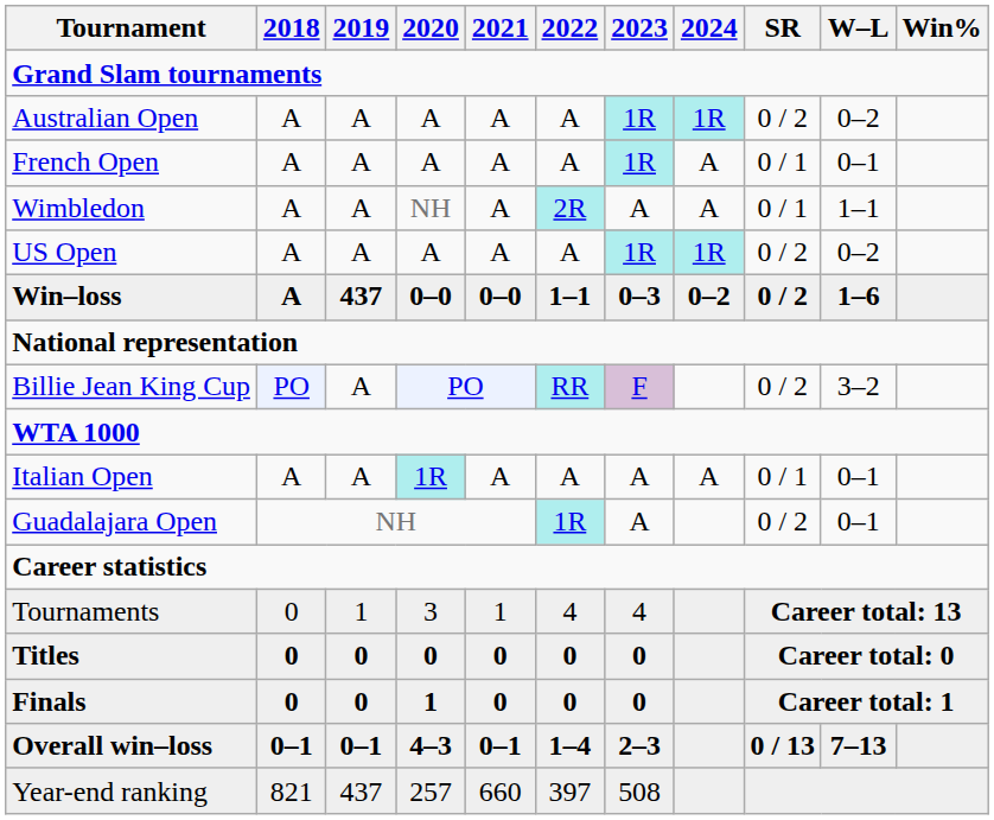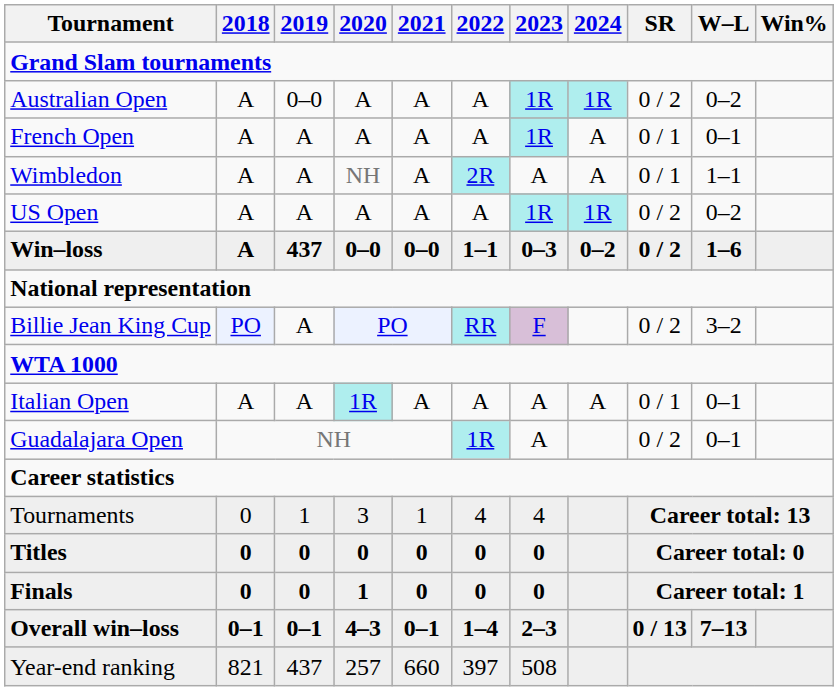 <table class="wikitable" style="text-align:center">
 <tr>
 <th>Tournament</th>
 <th><a href='#'>2018</a></th>
 <th><a href='#'>2019</a></th>
 <th><a href='#'>2020</a></th>
 <th><a href='#'>2021</a></th>
 <th><a href='#'>2022</a></th>
 <th><a href='#'>2023</a></th>
 <th><a href='#'>2024</a></th>
 <th>SR</th>
 <th>W–L</th>
 <th>Win%</th>
 </tr>
 <tr>
 <td colspan="11" align="left"><strong><a href='#'>Grand Slam tournaments</a></strong></td>
 </tr>
 <tr>
 <td align="left"><a href='#'>Australian Open</a></td>
 <td>A</td>
-<td>A</td>
+<td>0–0</td>
 <td>A</td>
 <td>A</td>
 <td>A</td>
 <td bgcolor=afeeee><a href='#'>1R</a></td>
 <td bgcolor=afeeee><a href='#'>1R</a></td>
 <td>0 / 2</td>
 <td>0–2</td>
 <td></td>
 </tr>
 <tr>
 <td align="left"><a href='#'>French Open</a></td>
 <td>A</td>
 <td>A</td>
 <td>A</td>
 <td>A</td>
 <td>A</td>
 <td bgcolor=afeeee><a href='#'>1R</a></td>
 <td>A</td>
 <td>0 / 1</td>
 <td>0–1</td>
 <td></td>
 </tr>
 <tr>
 <td align="left"><a href='#'>Wimbledon</a></td>
 <td>A</td>
 <td>A</td>
 <td style="color:#767676">NH</td>
 <td>A</td>
 <td bgcolor="afeeee"><a href='#'>2R</a></td>
 <td>A</td>
 <td>A</td>
 <td>0 / 1</td>
 <td>1–1</td>
 <td></td>
 </tr>
 <tr>
 <td align="left"><a href='#'>US Open</a></td>
 <td>A</td>
 <td>A</td>
 <td>A</td>
 <td>A</td>
 <td>A</td>
 <td bgcolor=afeeee><a href='#'>1R</a></td>
 <td bgcolor=afeeee><a href='#'>1R</a></td>
 <td>0 / 2</td>
 <td>0–2</td>
 <td></td>
 </tr>
 <tr style="background:#efefef;font-weight:bold">
 <td align="left">Win–loss</td>
 <td>A</td>
 <td>437</td>
 <td>0–0</td>
 <td>0–0</td>
 <td>1–1</td>
 <td>0–3</td>
 <td>0–2</td>
 <td>0 / 2</td>
 <td>1–6</td>
 <td></td>
 </tr>
 <tr>
 <td colspan="11" align="left"><strong>National representation</strong></td>
 </tr>
 <tr>
 <td align=left><a href='#'>Billie Jean King Cup</a></td>
 <td bgcolor=ecf2ff><a href='#'>PO</a></td>
 <td>A</td>
 <td colspan="2" bgcolor=ecf2ff><a href='#'>PO</a></td>
 <td bgcolor=afeeee><a href='#'>RR</a></td>
 <td style=background:thistle><a href='#'>F</a></td>
 <td></td>
 <td>0 / 2</td>
 <td>3–2</td>
 <td></td>
 </tr>
 <tr>
 <td colspan="11" align="left"><strong><a href='#'>WTA 1000</a></strong></td>
 </tr>
 <tr>
 <td align="left"><a href='#'>Italian Open</a></td>
 <td>A</td>
 <td>A</td>
 <td bgcolor="afeeee"><a href='#'>1R</a></td>
 <td>A</td>
 <td>A</td>
 <td>A</td>
 <td>A</td>
 <td>0 / 1</td>
 <td>0–1</td>
 <td></td>
 </tr>
 <tr>
 <td align="left"><a href='#'>Guadalajara Open</a></td>
 <td colspan="4" style=color:#767676>NH</td>
 <td bgcolor="afeeee"><a href='#'>1R</a></td>
 <td>A</td>
 <td></td>
 <td>0 / 2</td>
 <td>0–1</td>
 <td></td>
 </tr>
 <tr>
 <td colspan="11" align="left"><strong>Career statistics</strong></td>
 </tr>
 <tr style="background:#efefef">
 <td align="left">Tournaments</td>
 <td>0</td>
 <td>1</td>
 <td>3</td>
 <td>1</td>
 <td>4</td>
 <td>4</td>
 <td></td>
 <td colspan="3"><strong>Career total: 13</strong></td>
 </tr>
 <tr style="background:#efefef;font-weight:bold">
 <td align="left">Titles</td>
 <td>0</td>
 <td>0</td>
 <td>0</td>
 <td>0</td>
 <td>0</td>
 <td>0</td>
 <td></td>
 <td colspan="3">Career total: 0</td>
 </tr>
 <tr style="background:#efefef;font-weight:bold">
 <td align="left">Finals</td>
 <td>0</td>
 <td>0</td>
 <td>1</td>
 <td>0</td>
 <td>0</td>
 <td>0</td>
 <td></td>
 <td colspan="3">Career total: 1</td>
 </tr>
 <tr style="background:#efefef;font-weight:bold">
 <td align="left">Overall win–loss</td>
 <td>0–1</td>
 <td>0–1</td>
 <td>4–3</td>
 <td>0–1</td>
 <td>1–4</td>
 <td>2–3</td>
 <td></td>
 <td>0 / 13</td>
 <td>7–13</td>
 <td></td>
 </tr>
 <tr style="background:#efefef">
 <td align="left">Year-end ranking</td>
 <td>821</td>
 <td>437</td>
 <td>257</td>
 <td>660</td>
 <td>397</td>
 <td>508</td>
 <td></td>
 <td colspan="3"></td>
 </tr>
 </table>
